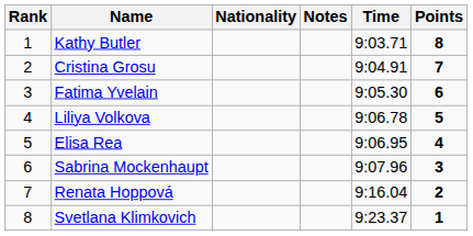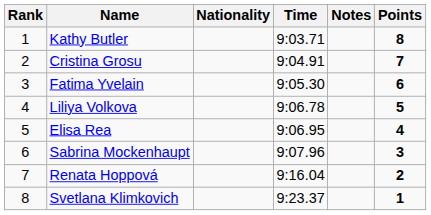 <table class="wikitable sortable" style="text-align:center">
 <tr>
 <th>Rank</th>
 <th>Name</th>
 <th>Nationality</th>
+<th>Time</th>
 <th>Notes</th>
-<th>Time</th>
 <th>Points</th>
 </tr>
 <tr>
 <td>1</td>
 <td align=left><a href='#'>Kathy Butler</a></td>
 <td align=left></td>
+<td>9:03.71</td>
 <td></td>
-<td>9:03.71</td>
 <td><strong>8</strong></td>
 </tr>
 <tr>
 <td>2</td>
 <td align=left><a href='#'>Cristina Grosu</a></td>
 <td align=left></td>
+<td>9:04.91</td>
 <td></td>
-<td>9:04.91</td>
 <td><strong>7</strong></td>
 </tr>
 <tr>
 <td>3</td>
 <td align=left><a href='#'>Fatima Yvelain</a></td>
 <td align=left></td>
+<td>9:05.30</td>
 <td></td>
-<td>9:05.30</td>
 <td><strong>6</strong></td>
 </tr>
 <tr>
 <td>4</td>
 <td align=left><a href='#'>Liliya Volkova</a></td>
 <td align=left></td>
+<td>9:06.78</td>
 <td></td>
-<td>9:06.78</td>
 <td><strong>5</strong></td>
 </tr>
 <tr>
 <td>5</td>
 <td align=left><a href='#'>Elisa Rea</a></td>
 <td align=left></td>
+<td>9:06.95</td>
 <td></td>
-<td>9:06.95</td>
 <td><strong>4</strong></td>
 </tr>
 <tr>
 <td>6</td>
 <td align=left><a href='#'>Sabrina Mockenhaupt</a></td>
 <td align=left></td>
+<td>9:07.96</td>
 <td></td>
-<td>9:07.96</td>
 <td><strong>3</strong></td>
 </tr>
 <tr>
 <td>7</td>
 <td align=left><a href='#'>Renata Hoppová</a></td>
 <td align=left></td>
+<td>9:16.04</td>
 <td></td>
-<td>9:16.04</td>
 <td><strong>2</strong></td>
 </tr>
 <tr>
 <td>8</td>
 <td align=left><a href='#'>Svetlana Klimkovich</a></td>
 <td align=left></td>
+<td>9:23.37</td>
 <td></td>
-<td>9:23.37</td>
 <td><strong>1</strong></td>
 </tr>
 </table>
